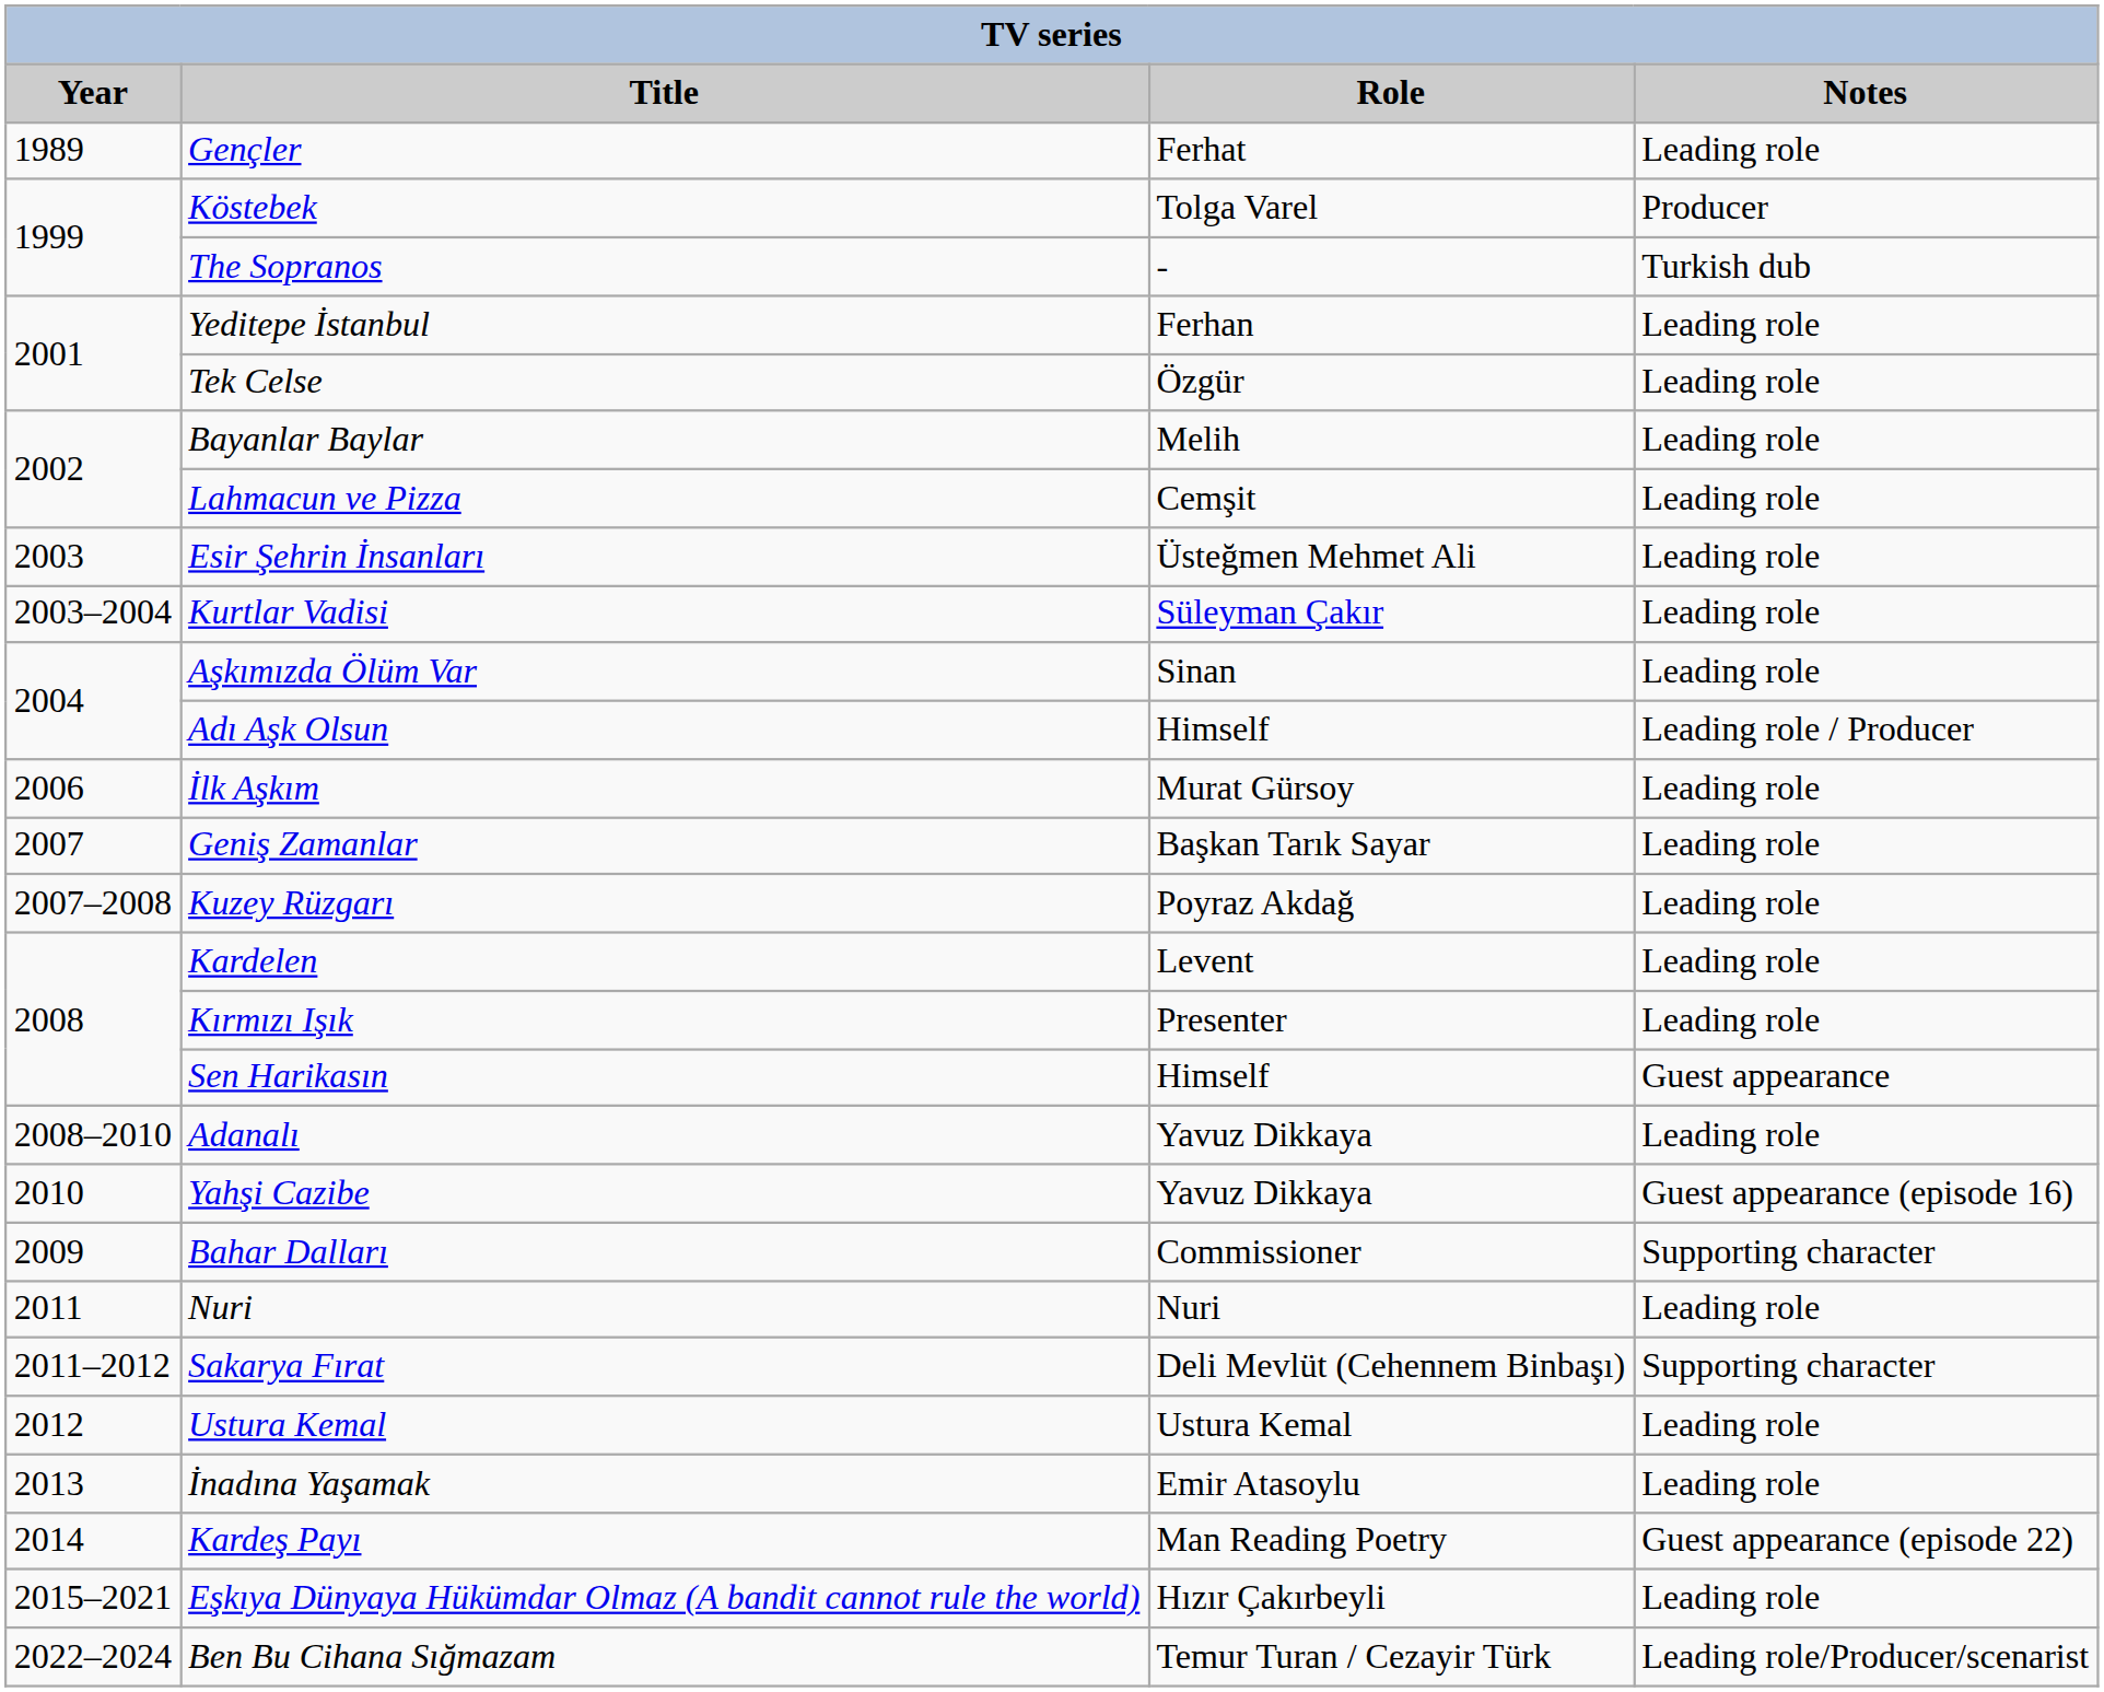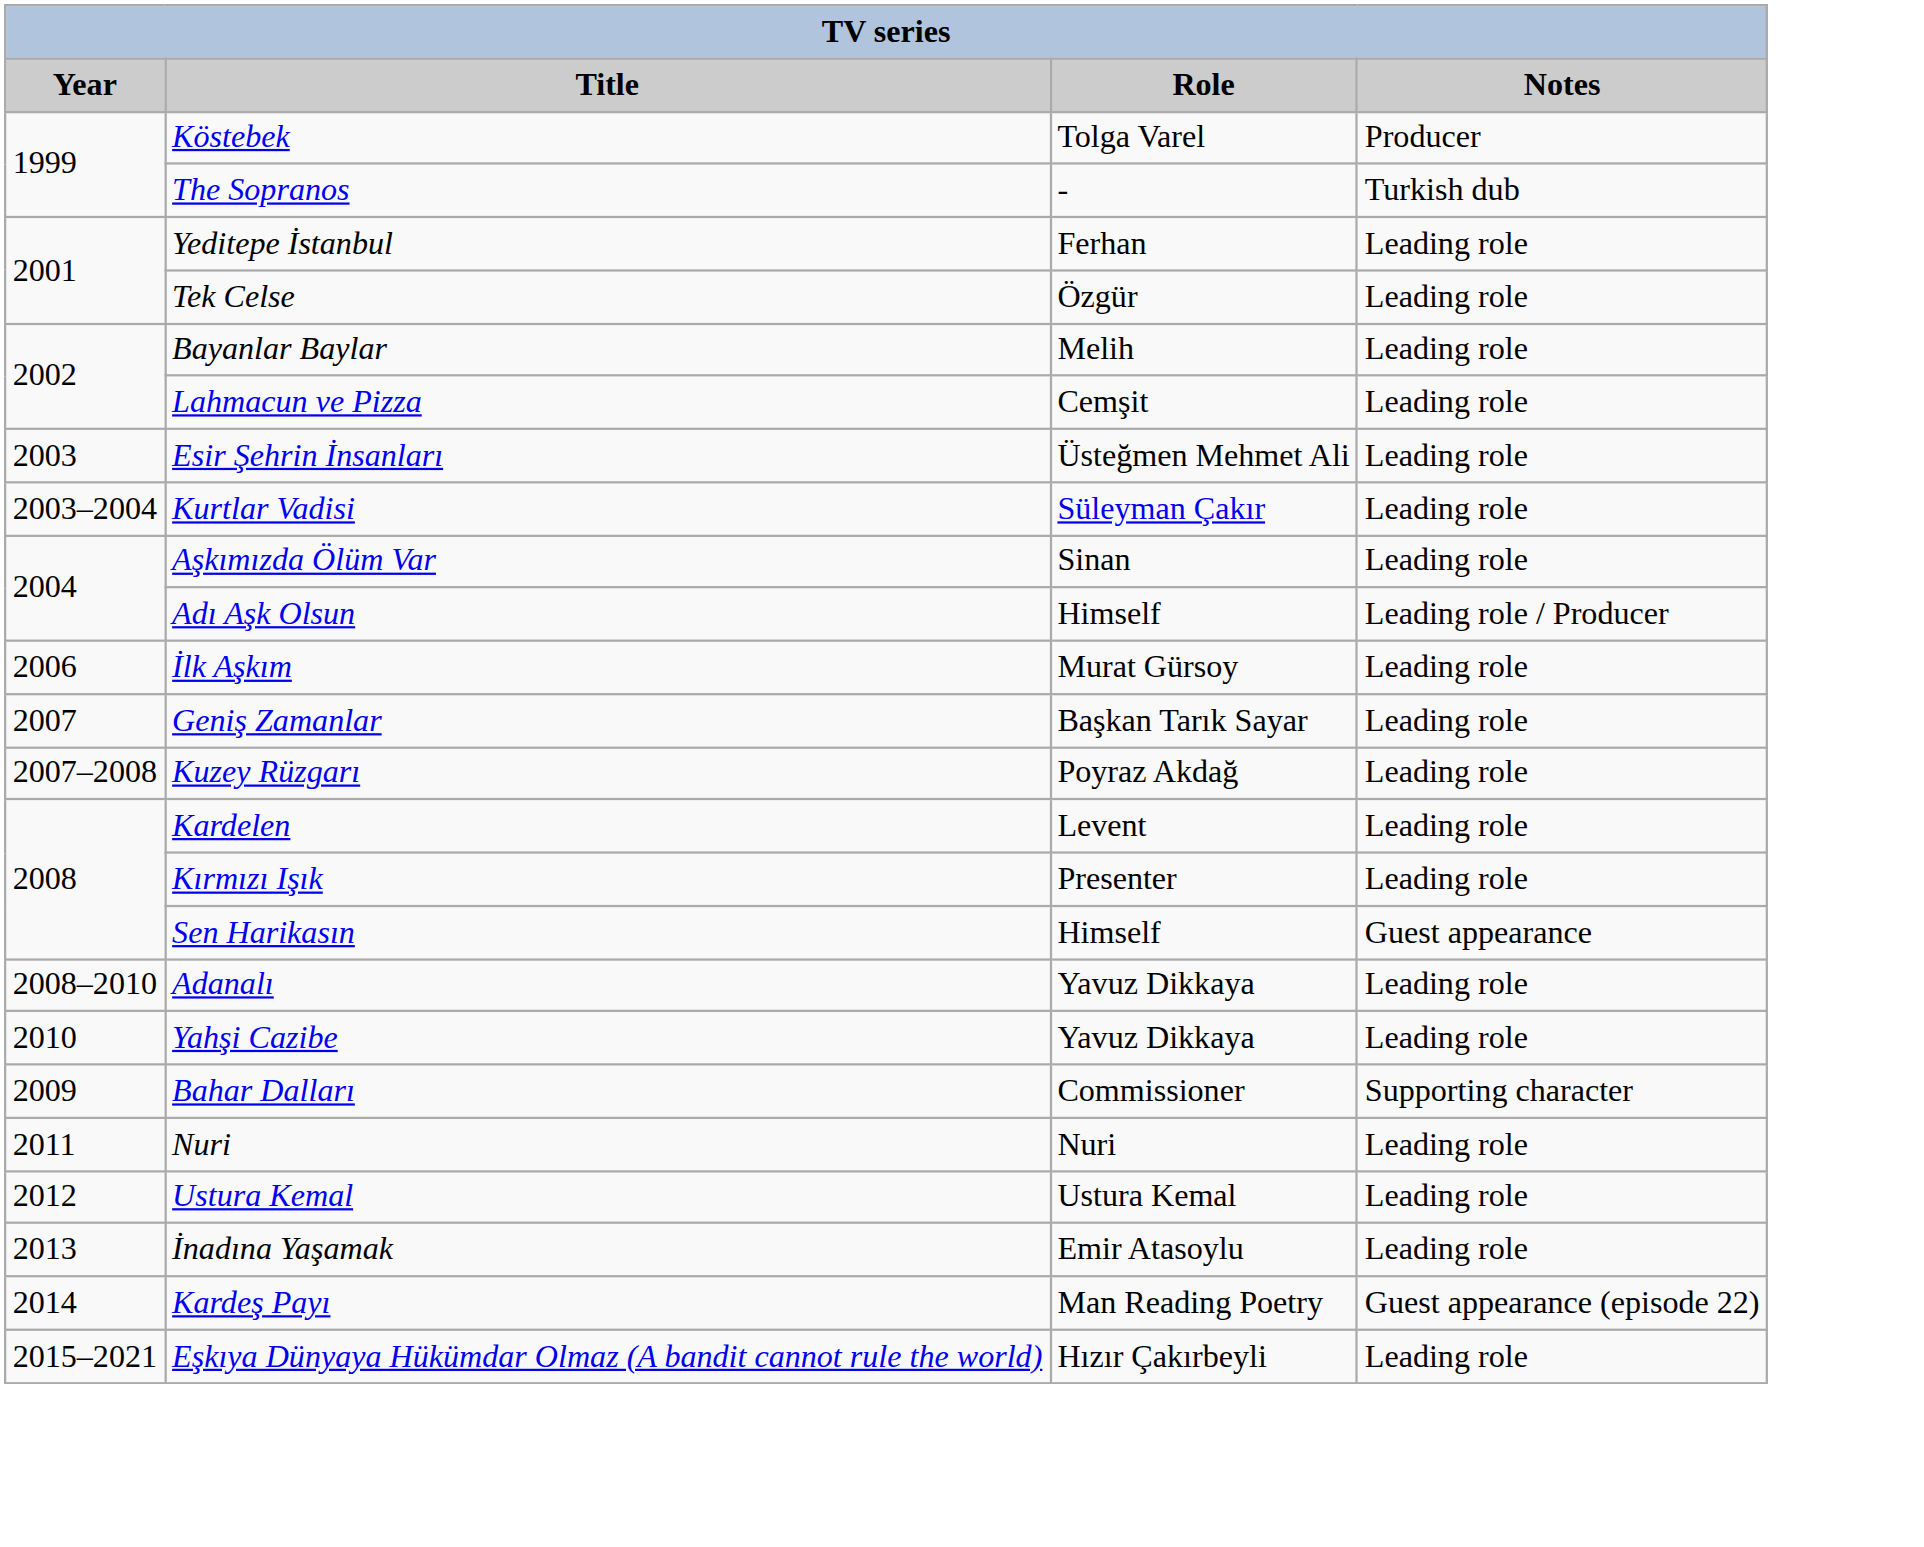 <table class="wikitable" style="font-size:90%">
 <tr>
 <th colspan="4" style="background:LightSteelBlue">TV series</th>
 </tr>
 <tr>
 <th style="background:#CCCCCC">Year</th>
 <th style="background:#CCCCCC">Title</th>
 <th style="background:#CCCCCC">Role</th>
 <th style="background:#CCCCCC">Notes</th>
-</tr>
-<tr>
-<td>1989</td>
-<td><em><a href='#'>Gençler</a></em></td>
-<td>Ferhat</td>
-<td>Leading role</td>
 </tr>
 <tr>
 <td rowspan="2">1999</td>
 <td><em><a href='#'>Köstebek</a></em></td>
 <td>Tolga Varel</td>
 <td>Producer</td>
 </tr>
 <tr>
 <td><em><a href='#'>The Sopranos</a></em></td>
 <td>-</td>
 <td>Turkish dub</td>
 </tr>
 <tr>
 <td rowspan="2">2001</td>
 <td><em>Yeditepe İstanbul</em></td>
 <td>Ferhan</td>
 <td>Leading role</td>
 </tr>
 <tr>
 <td><em>Tek Celse</em></td>
 <td>Özgür</td>
 <td>Leading role</td>
 </tr>
 <tr>
 <td rowspan="2">2002</td>
 <td><em>Bayanlar Baylar</em></td>
 <td>Melih</td>
 <td>Leading role</td>
 </tr>
 <tr>
 <td><em><a href='#'>Lahmacun ve Pizza</a></em></td>
 <td>Cemşit</td>
 <td>Leading role</td>
 </tr>
 <tr>
 <td>2003</td>
 <td><em><a href='#'>Esir Şehrin İnsanları</a></em></td>
 <td>Üsteğmen Mehmet Ali</td>
 <td>Leading role</td>
 </tr>
 <tr>
 <td>2003–2004</td>
 <td><em><a href='#'>Kurtlar Vadisi</a></em></td>
 <td><a href='#'>Süleyman Çakır</a></td>
 <td>Leading role</td>
 </tr>
 <tr>
 <td rowspan="2">2004</td>
 <td><em><a href='#'>Aşkımızda Ölüm Var</a></em></td>
 <td>Sinan</td>
 <td>Leading role</td>
 </tr>
 <tr>
 <td><em><a href='#'>Adı Aşk Olsun</a></em></td>
 <td>Himself</td>
 <td>Leading role / Producer</td>
 </tr>
 <tr>
 <td>2006</td>
 <td><em><a href='#'>İlk Aşkım</a></em></td>
 <td>Murat Gürsoy</td>
 <td>Leading role</td>
 </tr>
 <tr>
 <td>2007</td>
 <td><em><a href='#'>Geniş Zamanlar</a></em></td>
 <td>Başkan Tarık Sayar</td>
 <td>Leading role</td>
 </tr>
 <tr>
 <td>2007–2008</td>
 <td><em><a href='#'>Kuzey Rüzgarı</a></em></td>
 <td>Poyraz Akdağ</td>
 <td>Leading role</td>
 </tr>
 <tr>
 <td rowspan="3">2008</td>
 <td><em><a href='#'>Kardelen</a></em></td>
 <td>Levent</td>
 <td>Leading role</td>
 </tr>
 <tr>
 <td><em><a href='#'>Kırmızı Işık</a></em></td>
 <td>Presenter</td>
 <td>Leading role</td>
 </tr>
 <tr>
 <td><em><a href='#'>Sen Harikasın</a></em></td>
 <td>Himself</td>
 <td>Guest appearance</td>
 </tr>
 <tr>
 <td>2008–2010</td>
 <td><em><a href='#'>Adanalı</a></em></td>
 <td>Yavuz Dikkaya</td>
 <td>Leading role</td>
 </tr>
 <tr>
 <td>2010</td>
 <td><em><a href='#'>Yahşi Cazibe</a></em></td>
 <td>Yavuz Dikkaya</td>
-<td>Guest appearance (episode 16)</td>
+<td>Leading role</td>
 </tr>
 <tr>
 <td>2009</td>
 <td><em><a href='#'>Bahar Dalları</a></em></td>
 <td>Commissioner</td>
 <td>Supporting character</td>
 </tr>
 <tr>
 <td>2011</td>
 <td><em>Nuri</em></td>
 <td>Nuri</td>
 <td>Leading role</td>
-</tr>
-<tr>
-<td>2011–2012</td>
-<td><em><a href='#'>Sakarya Fırat</a></em></td>
-<td>Deli Mevlüt (Cehennem Binbaşı)</td>
-<td>Supporting character</td>
 </tr>
 <tr>
 <td>2012</td>
 <td><em><a href='#'>Ustura Kemal</a></em></td>
 <td>Ustura Kemal</td>
 <td>Leading role</td>
 </tr>
 <tr>
 <td>2013</td>
 <td><em>İnadına Yaşamak</em></td>
 <td>Emir Atasoylu</td>
 <td>Leading role</td>
 </tr>
 <tr>
 <td>2014</td>
 <td><em><a href='#'>Kardeş Payı</a></em></td>
 <td>Man Reading Poetry</td>
 <td>Guest appearance (episode 22)</td>
 </tr>
 <tr>
 <td>2015–2021</td>
 <td><em><a href='#'>Eşkıya Dünyaya Hükümdar Olmaz (A bandit cannot rule the world)</a></em></td>
 <td>Hızır Çakırbeyli</td>
 <td>Leading role</td>
 </tr>
-<tr>
-<td>2022–2024</td>
-<td><em>Ben Bu Cihana Sığmazam</em></td>
-<td>Temur Turan / Cezayir Türk</td>
-<td>Leading role/Producer/scenarist</td>
-</tr>
 </table>
